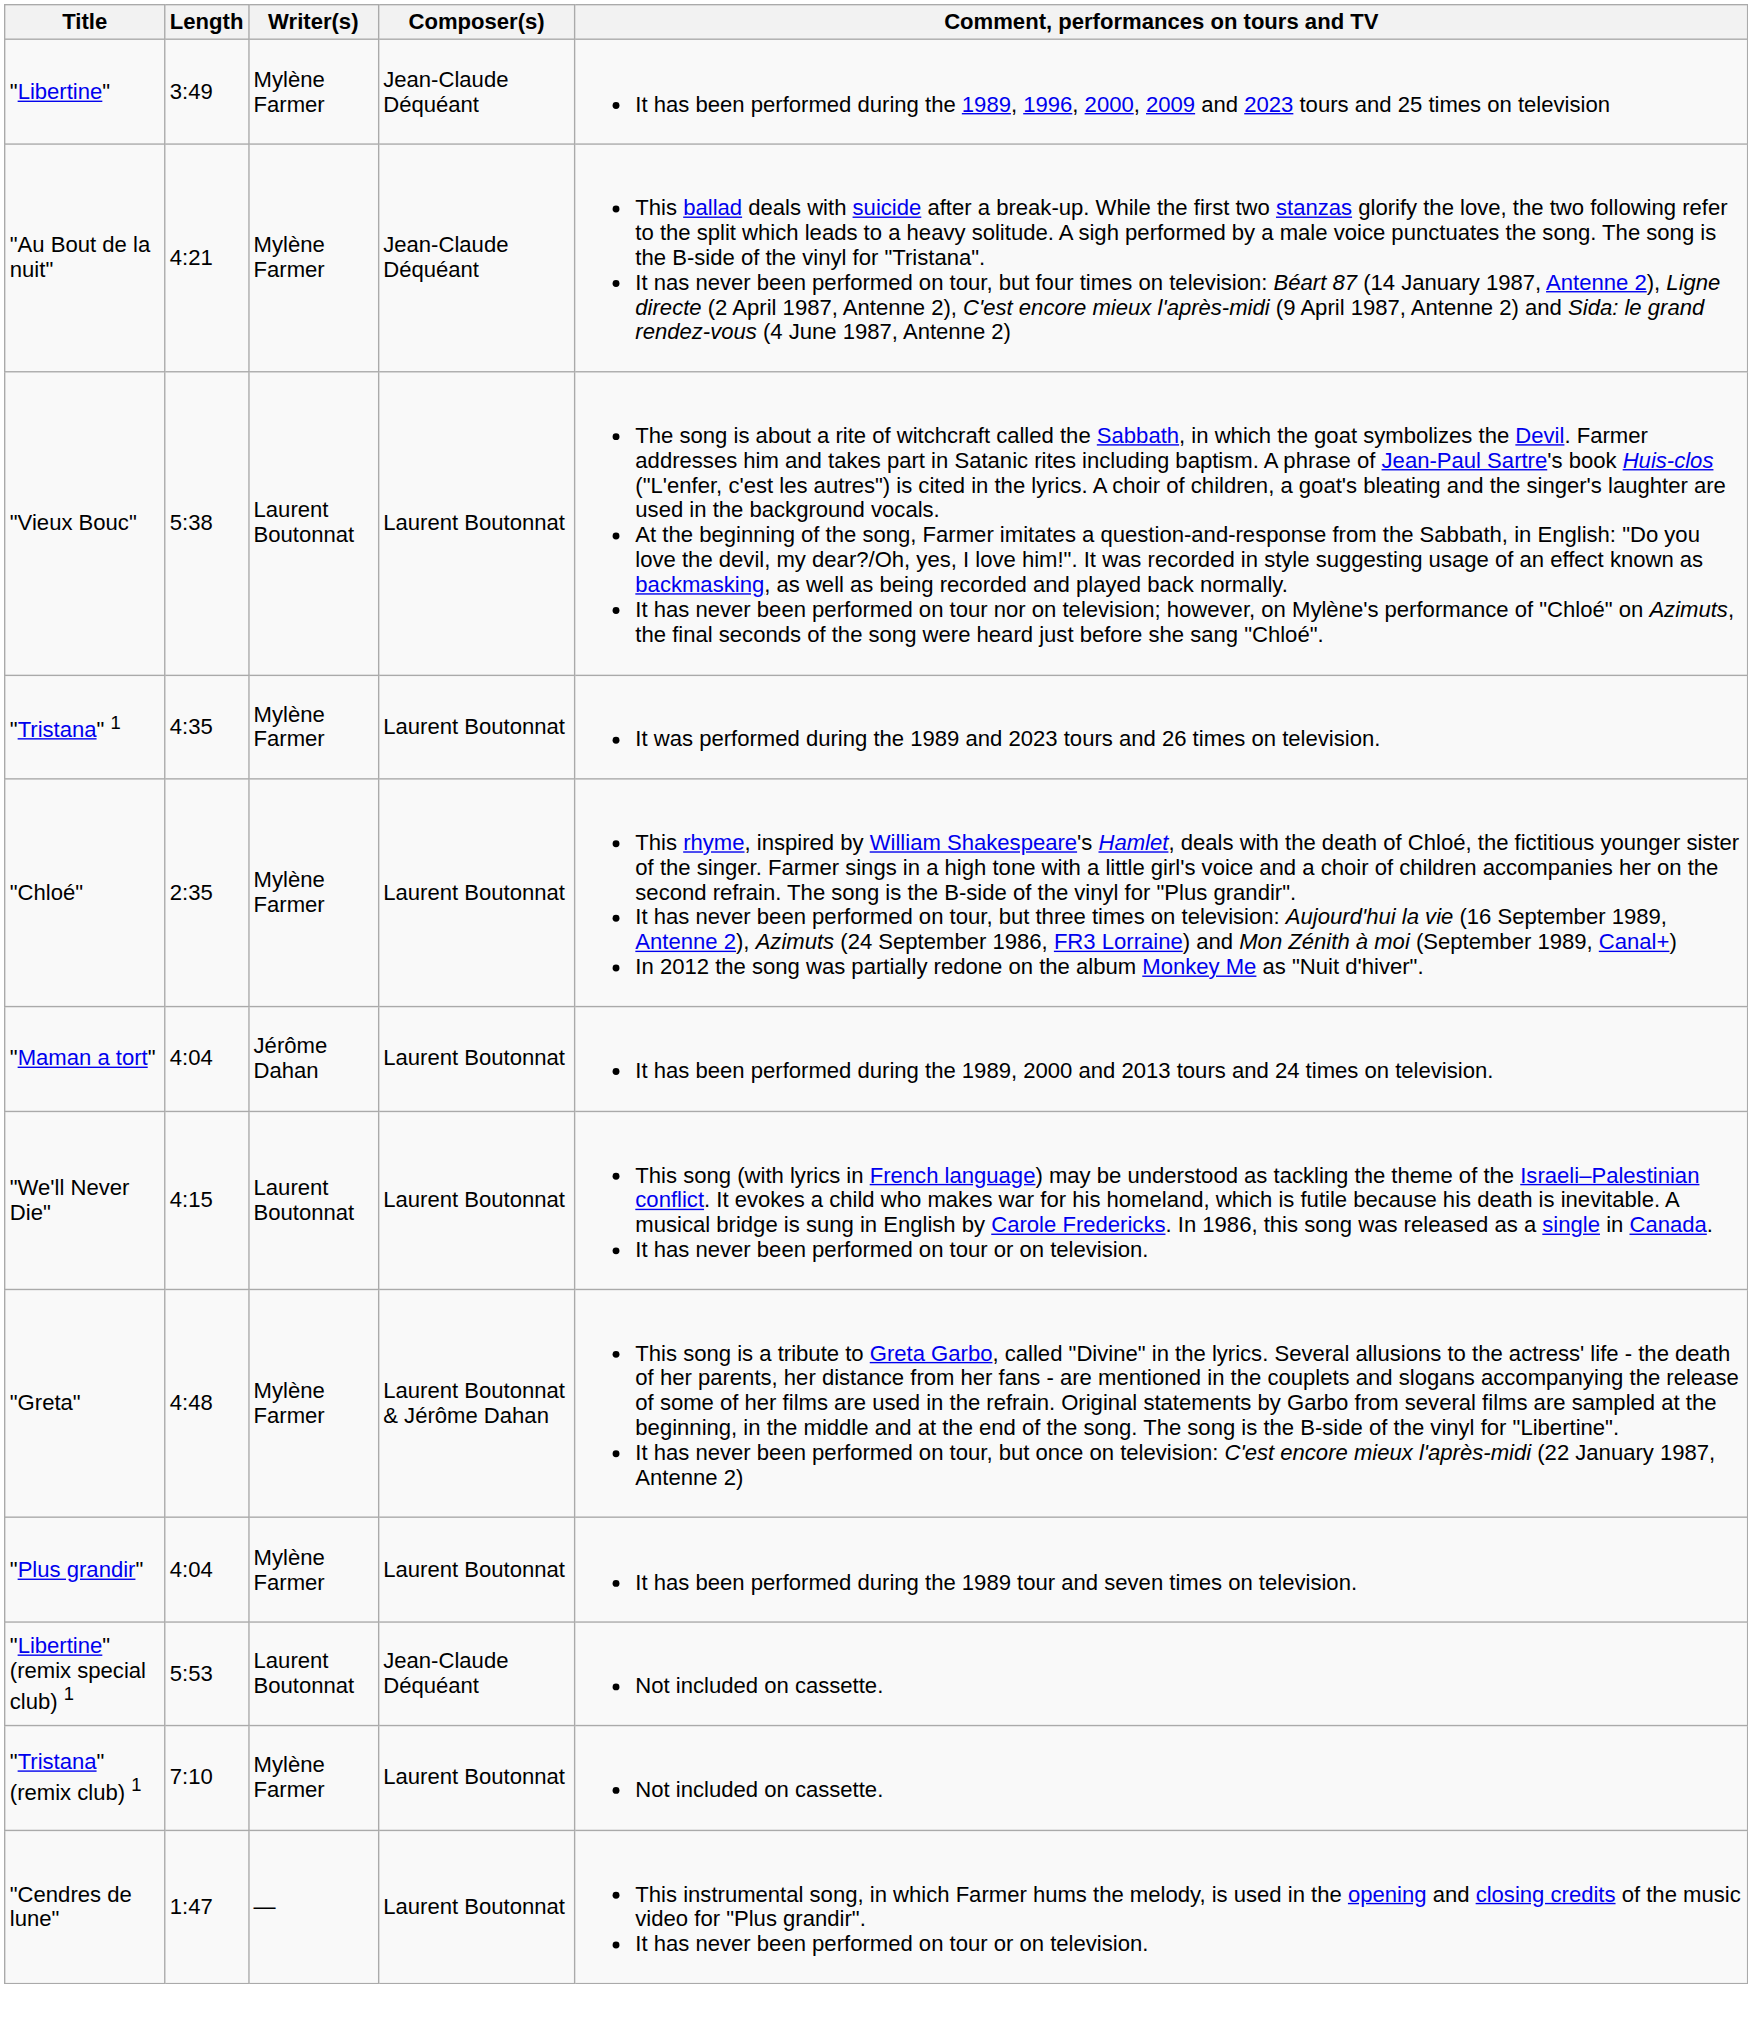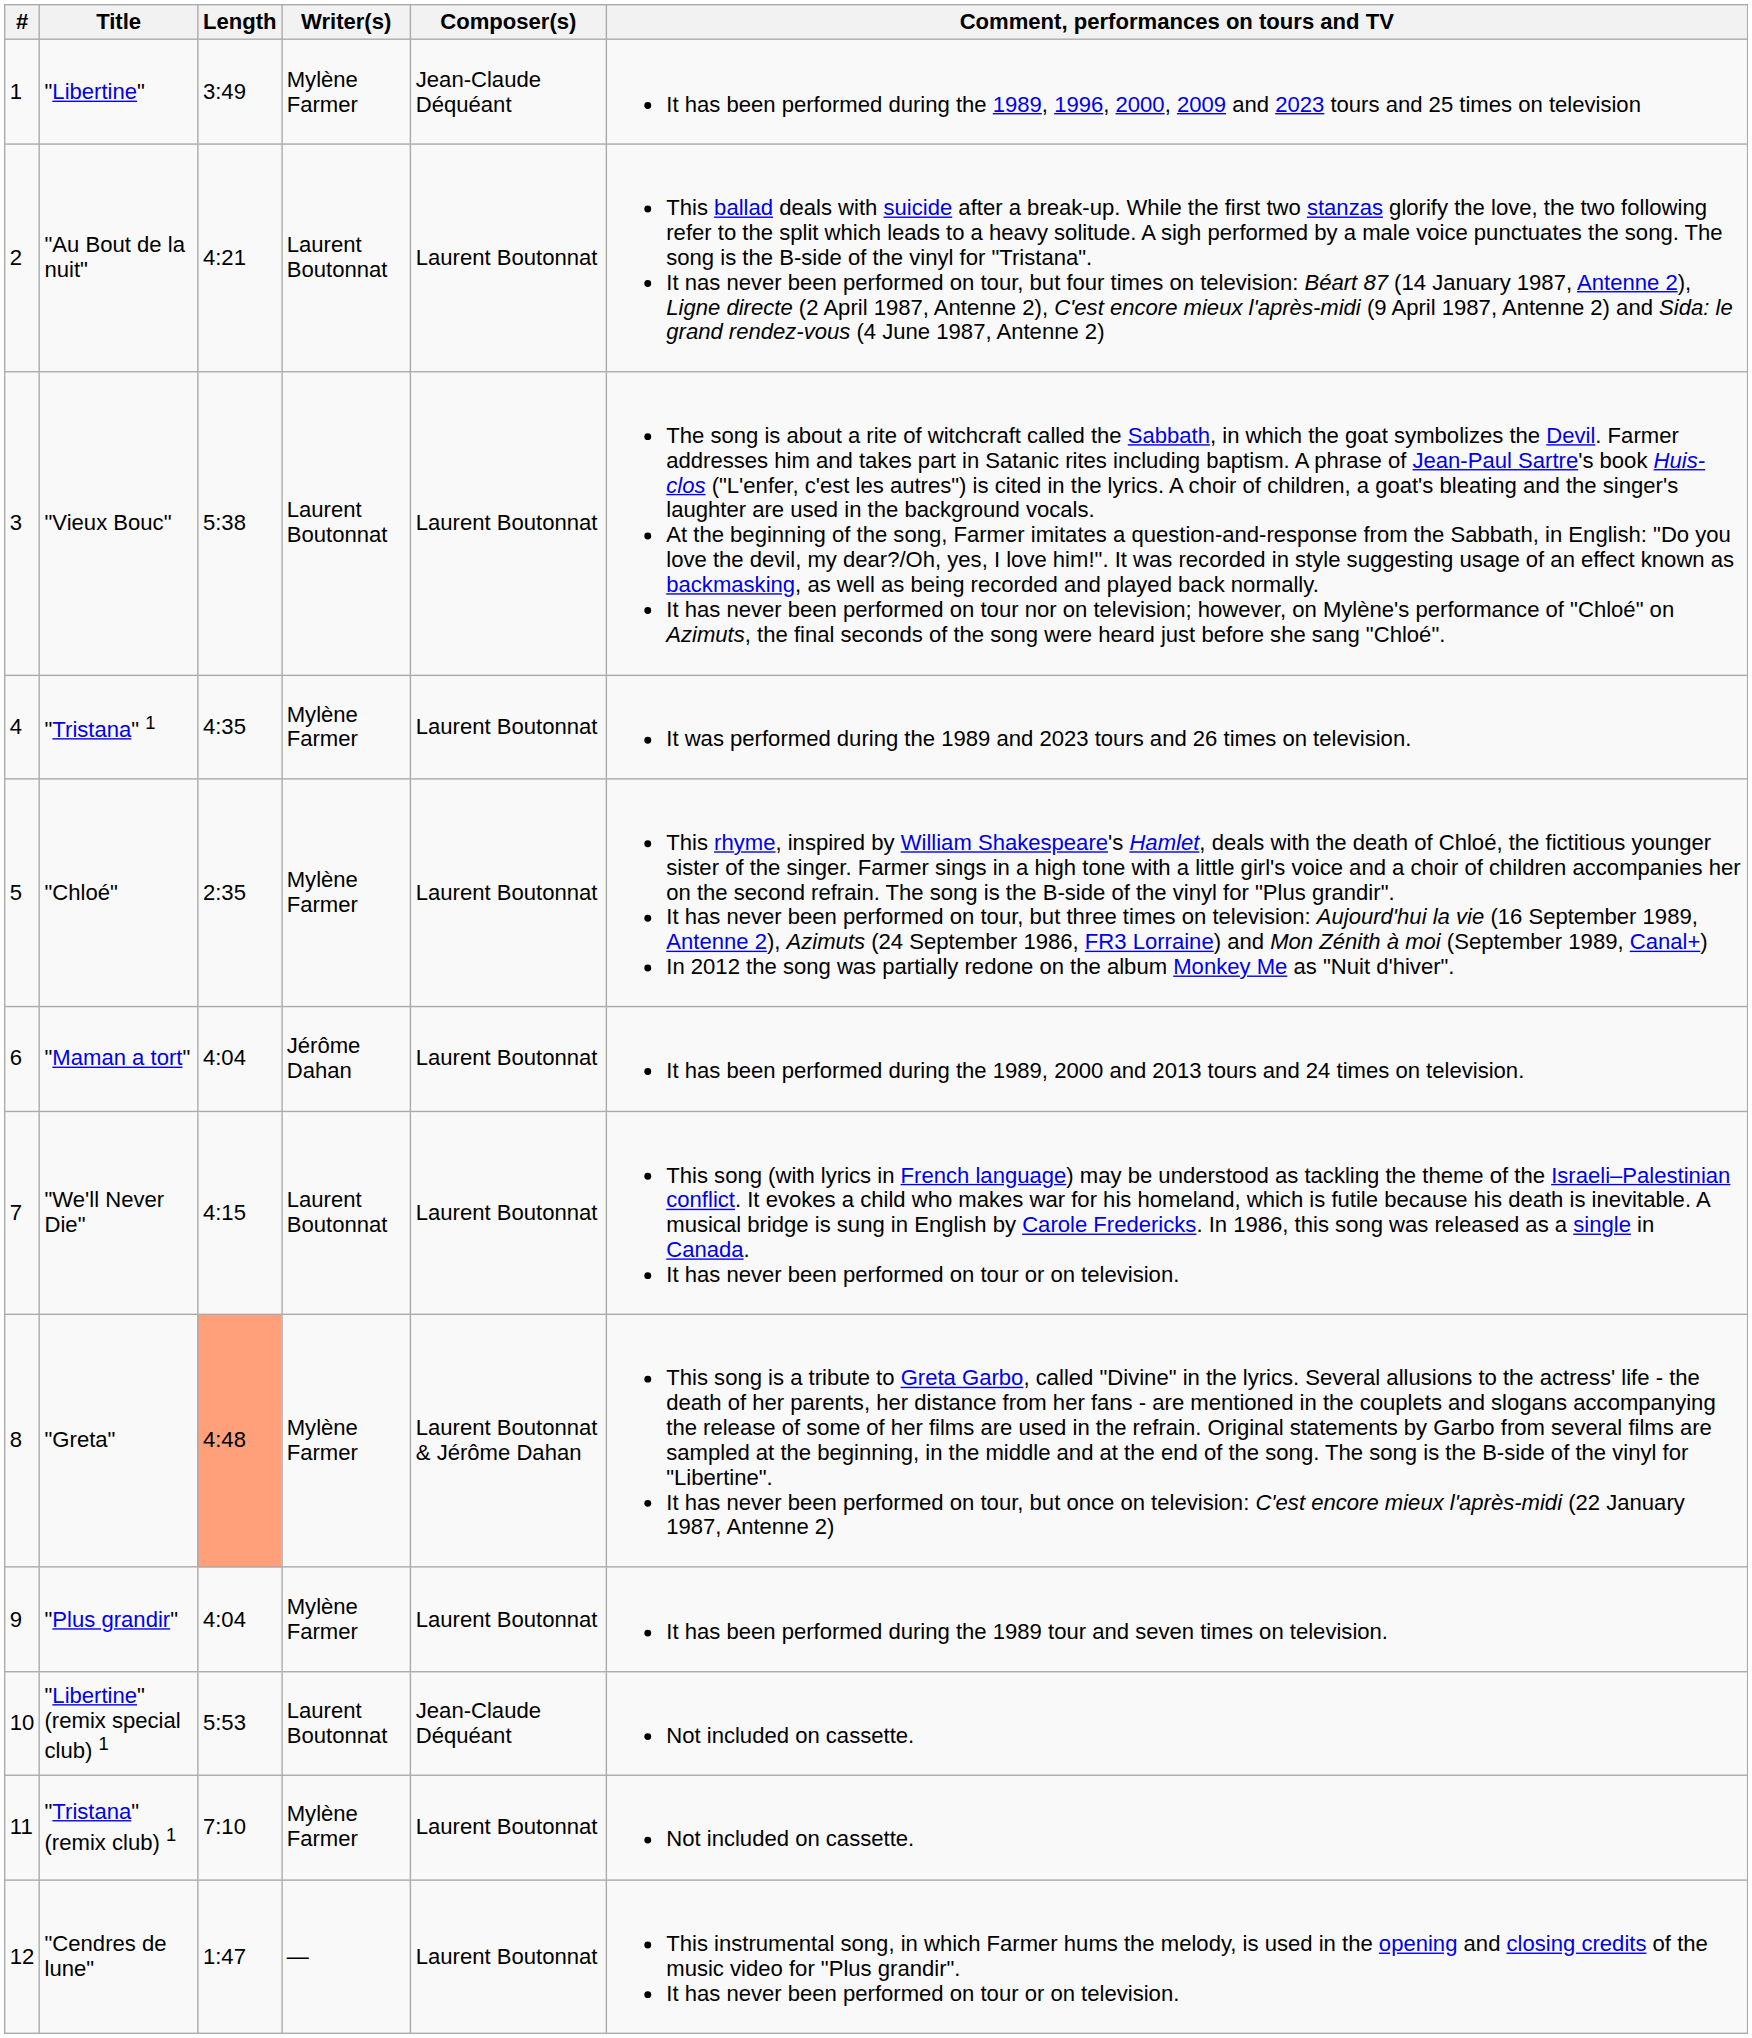 <table class="wikitable" width="100%" border="1">
 <tr>
+<th>#</th>
 <th>Title</th>
 <th>Length</th>
 <th>Writer(s)</th>
 <th>Composer(s)</th>
 <th>Comment, performances on tours and TV</th>
 </tr>
 <tr>
+<td>1</td>
 <td>"<a href='#'>Libertine</a>"</td>
 <td>3:49</td>
 <td>Mylène Farmer</td>
 <td>Jean-Claude Déquéant</td>
 <td><small></small><br><ul><li>It has been performed during the <a href='#'>1989</a>, <a href='#'>1996</a>, <a href='#'>2000</a>, <a href='#'>2009</a> and <a href='#'>2023</a> tours and 25 times on television</li></ul></td>
 </tr>
 <tr>
+<td>2</td>
 <td>"Au Bout de la nuit"</td>
 <td>4:21</td>
-<td>Mylène Farmer</td>
-<td>Jean-Claude Déquéant</td>
+<td>Laurent Boutonnat</td>
+<td>Laurent Boutonnat</td>
 <td><br><ul><li>This <a href='#'>ballad</a> deals with <a href='#'>suicide</a> after a break-up. While the first two <a href='#'>stanzas</a> glorify the love, the two following refer to the split which leads to a heavy solitude. A sigh performed by a male voice punctuates the song. The song is the B-side of the vinyl for "Tristana".</li><li>It nas never been performed on tour, but four times on television: <em>Béart 87</em> (14 January 1987, <a href='#'>Antenne 2</a>), <em>Ligne directe</em> (2 April 1987, Antenne 2), <em>C'est encore mieux l'après-midi</em> (9 April 1987, Antenne 2) and <em>Sida: le grand rendez-vous</em> (4 June 1987, Antenne 2)</li></ul></td>
 </tr>
 <tr>
+<td>3</td>
 <td>"Vieux Bouc"</td>
 <td>5:38</td>
 <td>Laurent Boutonnat</td>
 <td>Laurent Boutonnat</td>
 <td><br><ul><li>The song is about a rite of witchcraft called the <a href='#'>Sabbath</a>, in which the goat symbolizes the <a href='#'>Devil</a>. Farmer addresses him and takes part in Satanic rites including baptism. A phrase of <a href='#'>Jean-Paul Sartre</a>'s book <em><a href='#'>Huis-clos</a></em> ("L'enfer, c'est les autres") is cited in the lyrics. A choir of children, a goat's bleating and the singer's laughter are used in the background vocals.</li><li>At the beginning of the song, Farmer imitates a question-and-response from the Sabbath, in English: "Do you love the devil, my dear?/Oh, yes, I love him!". It was recorded in style suggesting usage of an effect known as <a href='#'>backmasking</a>, as well as being recorded and played back normally.</li><li>It has never been performed on tour nor on television; however, on Mylène's performance of "Chloé" on <em>Azimuts</em>, the final seconds of the song were heard just before she sang "Chloé".</li></ul></td>
 </tr>
 <tr>
+<td>4</td>
 <td>"<a href='#'>Tristana</a>" <sup>1</sup></td>
 <td>4:35</td>
 <td>Mylène Farmer</td>
 <td>Laurent Boutonnat</td>
 <td><small></small><br><ul><li>It was performed during the 1989 and 2023 tours and 26 times on television.</li></ul></td>
 </tr>
 <tr>
+<td>5</td>
 <td>"Chloé"</td>
 <td>2:35</td>
 <td>Mylène Farmer</td>
 <td>Laurent Boutonnat</td>
 <td><br><ul><li>This <a href='#'>rhyme</a>, inspired by <a href='#'>William Shakespeare</a>'s <em><a href='#'>Hamlet</a></em>, deals with the death of Chloé, the fictitious younger sister of the singer. Farmer sings in a high tone with a little girl's voice and a choir of children accompanies her on the second refrain. The song is the B-side of the vinyl for "Plus grandir".</li><li>It has never been performed on tour, but three times on television: <em>Aujourd'hui la vie</em> (16 September 1989, <a href='#'>Antenne 2</a>), <em>Azimuts</em> (24 September 1986, <a href='#'>FR3 Lorraine</a>) and <em>Mon Zénith à moi</em> (September 1989, <a href='#'>Canal+</a>)</li><li>In 2012 the song was partially redone on the album <a href='#'>Monkey Me</a> as "Nuit d'hiver".</li></ul></td>
 </tr>
 <tr>
+<td>6</td>
 <td>"<a href='#'>Maman a tort</a>"</td>
 <td>4:04</td>
 <td>Jérôme Dahan</td>
 <td>Laurent Boutonnat</td>
 <td><small></small><br><ul><li>It has been performed during the 1989, 2000 and 2013 tours and 24 times on television.</li></ul></td>
 </tr>
 <tr>
+<td>7</td>
 <td>"We'll Never Die"</td>
 <td>4:15</td>
 <td>Laurent Boutonnat</td>
 <td>Laurent Boutonnat</td>
 <td><br><ul><li>This song (with lyrics in <a href='#'>French language</a>) may be understood as tackling the theme of the <a href='#'>Israeli–Palestinian conflict</a>. It evokes a child who makes war for his homeland, which is futile because his death is inevitable. A musical bridge is sung in English by <a href='#'>Carole Fredericks</a>. In 1986, this song was released as a <a href='#'>single</a> in <a href='#'>Canada</a>.</li><li>It has never been performed on tour or on television.</li></ul></td>
 </tr>
 <tr>
+<td>8</td>
 <td>"Greta"</td>
-<td>4:48</td>
+<td style="background: lightsalmon;">4:48</td>
 <td>Mylène Farmer</td>
 <td>Laurent Boutonnat & Jérôme Dahan</td>
 <td><br><ul><li>This song is a tribute to <a href='#'>Greta Garbo</a>, called "Divine" in the lyrics. Several allusions to the actress' life - the death of her parents, her distance from her fans - are mentioned in the couplets and slogans accompanying the release of some of her films are used in the refrain. Original statements by Garbo from several films are sampled at the beginning, in the middle and at the end of the song. The song is the B-side of the vinyl for "Libertine".</li><li>It has never been performed on tour, but once on television: <em>C'est encore mieux l'après-midi</em> (22 January 1987, Antenne 2)</li></ul></td>
 </tr>
 <tr>
+<td>9</td>
 <td>"<a href='#'>Plus grandir</a>"</td>
 <td>4:04</td>
 <td>Mylène Farmer</td>
 <td>Laurent Boutonnat</td>
 <td><small></small><br><ul><li>It has been performed during the 1989 tour and seven times on television.</li></ul></td>
 </tr>
 <tr>
+<td>10</td>
 <td>"<a href='#'>Libertine</a>" (remix special club) <sup>1</sup></td>
 <td>5:53</td>
 <td>Laurent Boutonnat</td>
 <td>Jean-Claude Déquéant</td>
 <td><small><br></small><ul><li>Not included on cassette.</li></ul></td>
 </tr>
 <tr>
+<td>11</td>
 <td>"<a href='#'>Tristana</a>" (remix club) <sup>1</sup></td>
 <td>7:10</td>
 <td>Mylène Farmer</td>
 <td>Laurent Boutonnat</td>
 <td><br><small></small><ul><li>Not included on cassette.</li></ul></td>
 </tr>
 <tr>
+<td>12</td>
 <td>"Cendres de lune"</td>
 <td>1:47</td>
 <td>—</td>
 <td>Laurent Boutonnat</td>
 <td><br><ul><li>This instrumental song, in which Farmer hums the melody, is used in the <a href='#'>opening</a> and <a href='#'>closing credits</a> of the music video for "Plus grandir".</li><li>It has never been performed on tour or on television.</li></ul></td>
 </tr>
 </table>
